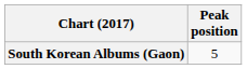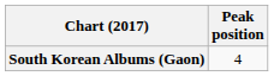 <table class="wikitable plainrowheaders" style="text-align:center">
 <tr>
 <th>Chart (2017)</th>
 <th>Peak<br>position</th>
 </tr>
 <tr>
 <th scope="row">South Korean Albums (Gaon)</th>
-<td>5</td>
+<td>4</td>
 </tr>
 </table>
